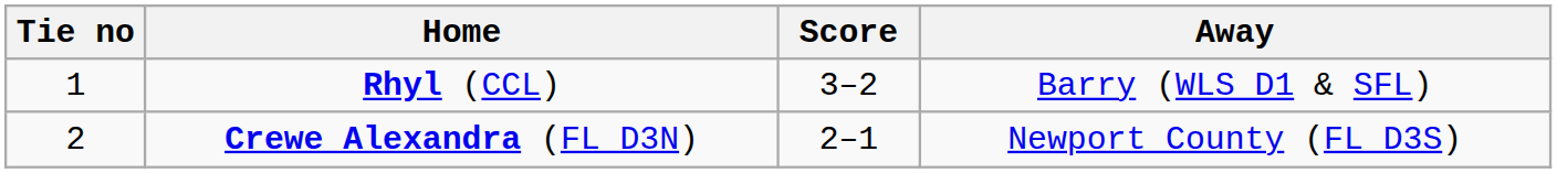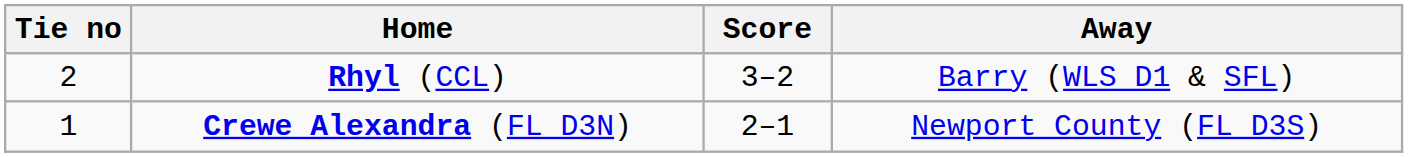 <table class="wikitable" style="text-align:center">
 <tr>
 <th width=50>Tie no</th>
 <th width=250>Home</th>
 <th width=50>Score</th>
 <th width=250>Away</th>
 </tr>
 <tr>
-<td>1</td>
+<td>2</td>
 <td><strong><a href='#'>Rhyl</a></strong> (<a href='#'>CCL</a>)</td>
 <td>3–2</td>
 <td><a href='#'>Barry</a> (<a href='#'>WLS D1</a> & <a href='#'>SFL</a>)</td>
 </tr>
 <tr>
-<td>2</td>
+<td>1</td>
 <td><strong><a href='#'>Crewe Alexandra</a></strong> (<a href='#'>FL D3N</a>)</td>
 <td>2–1</td>
 <td><a href='#'>Newport County</a> (<a href='#'>FL D3S</a>)</td>
 </tr>
 </table>
